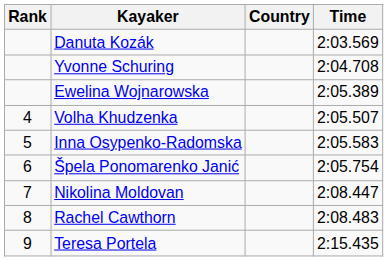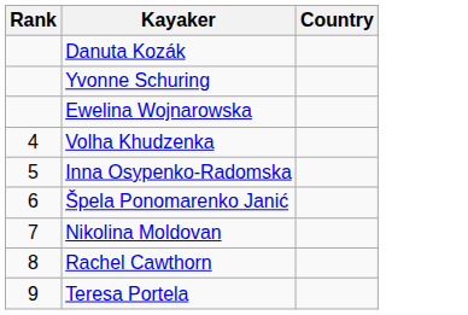 <table class="wikitable" style="text-align:center">
 <tr>
 <th>Rank</th>
 <th>Kayaker</th>
 <th>Country</th>
-<th>Time</th>
 </tr>
 <tr>
 <td></td>
 <td align="left"><a href='#'>Danuta Kozák</a></td>
 <td align="left"></td>
-<td>2:03.569</td>
 </tr>
 <tr>
 <td></td>
 <td align="left"><a href='#'>Yvonne Schuring</a></td>
 <td align="left"></td>
-<td>2:04.708</td>
 </tr>
 <tr>
 <td></td>
 <td align="left"><a href='#'>Ewelina Wojnarowska</a></td>
 <td align="left"></td>
-<td>2:05.389</td>
 </tr>
 <tr>
 <td>4</td>
 <td align="left"><a href='#'>Volha Khudzenka</a></td>
 <td align="left"></td>
-<td>2:05.507</td>
 </tr>
 <tr>
 <td>5</td>
 <td align="left"><a href='#'>Inna Osypenko-Radomska</a></td>
 <td align="left"></td>
-<td>2:05.583</td>
 </tr>
 <tr>
 <td>6</td>
 <td align="left"><a href='#'>Špela Ponomarenko Janić</a></td>
 <td align="left"></td>
-<td>2:05.754</td>
 </tr>
 <tr>
 <td>7</td>
 <td align="left"><a href='#'>Nikolina Moldovan</a></td>
 <td align="left"></td>
-<td>2:08.447</td>
 </tr>
 <tr>
 <td>8</td>
 <td align="left"><a href='#'>Rachel Cawthorn</a></td>
 <td align="left"></td>
-<td>2:08.483</td>
 </tr>
 <tr>
 <td>9</td>
 <td align="left"><a href='#'>Teresa Portela</a></td>
 <td align="left"></td>
-<td>2:15.435</td>
 </tr>
 </table>
